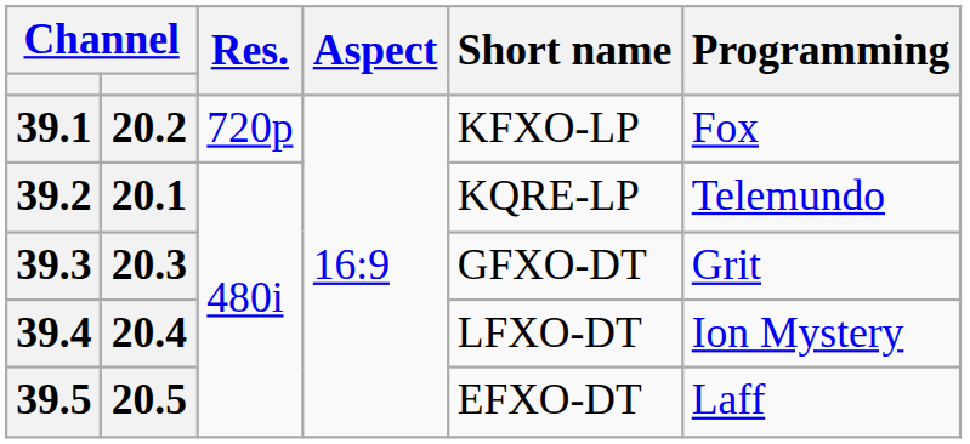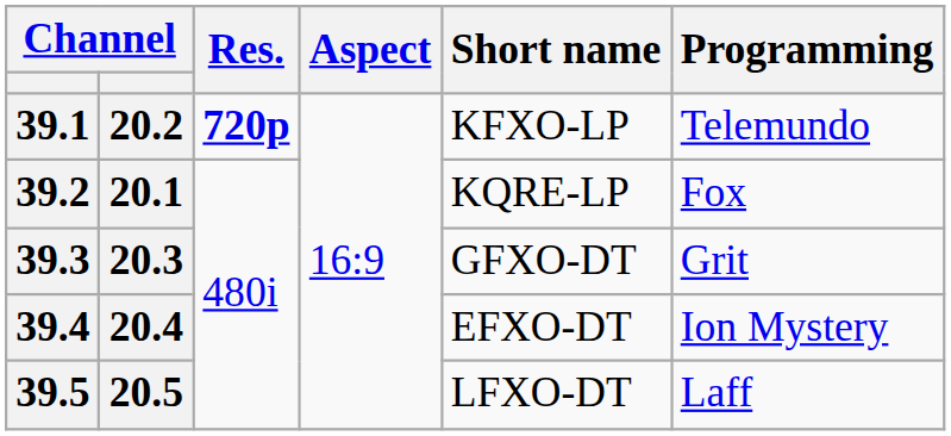 <table class="wikitable">
 <tr>
 <th scope = "col" colspan="2"><a href='#'>Channel</a></th>
 <th scope = "col" rowspan="2"><a href='#'>Res.</a></th>
 <th scope = "col" rowspan="2"><a href='#'>Aspect</a></th>
 <th scope = "col" rowspan="2">Short name</th>
 <th scope = "col" rowspan="2">Programming</th>
 </tr>
 <tr>
 <th scope = "col"></th>
 <th scope = "col"></th>
 </tr>
 <tr>
 <th scope = "col">39.1</th>
 <th>20.2</th>
-<td><a href='#'>720p</a></td>
+<td><strong><a href='#'>720p</a></strong></td>
 <td rowspan=5><a href='#'>16:9</a></td>
 <td>KFXO-LP</td>
-<td><a href='#'>Fox</a></td>
+<td><a href='#'>Telemundo</a></td>
 </tr>
 <tr>
 <th scope = "col">39.2</th>
 <th>20.1</th>
 <td rowspan=4><a href='#'>480i</a></td>
 <td>KQRE-LP</td>
-<td><a href='#'>Telemundo</a></td>
+<td><a href='#'>Fox</a></td>
 </tr>
 <tr>
 <th scope = "col">39.3</th>
 <th>20.3</th>
 <td>GFXO-DT</td>
 <td><a href='#'>Grit</a></td>
 </tr>
 <tr>
 <th scope = "col">39.4</th>
 <th>20.4</th>
-<td>LFXO-DT</td>
+<td>EFXO-DT</td>
 <td><a href='#'>Ion Mystery</a></td>
 </tr>
 <tr>
 <th scope = "col">39.5</th>
 <th>20.5</th>
-<td>EFXO-DT</td>
+<td>LFXO-DT</td>
 <td><a href='#'>Laff</a></td>
 </tr>
 </table>
